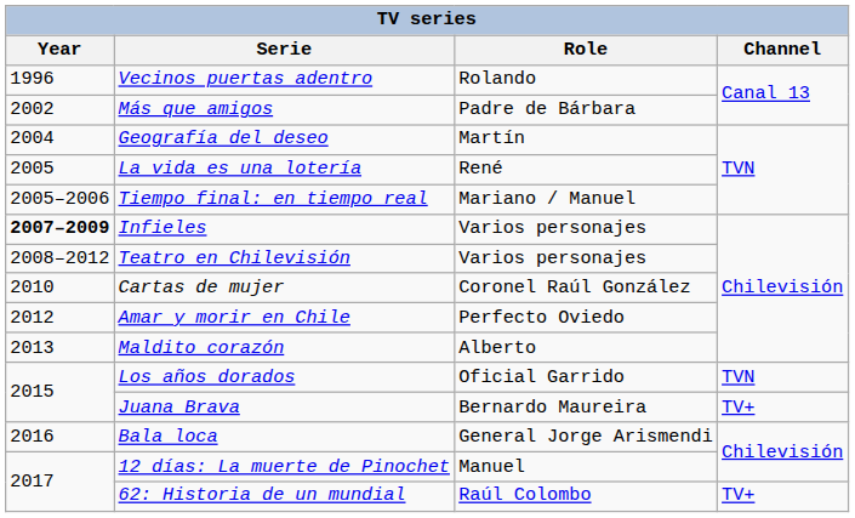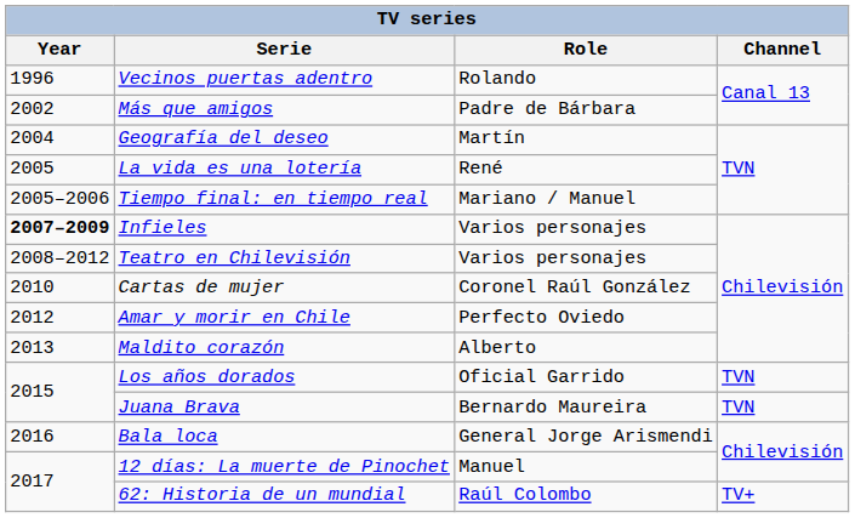 <table class="wikitable" style="font-size: 95%;">
 <tr>
 <th colspan="4" style="background: LightSteelBlue;">TV series</th>
 </tr>
 <tr>
 <th>Year</th>
 <th>Serie</th>
 <th>Role</th>
 <th>Channel</th>
 </tr>
 <tr>
 <td>1996</td>
 <td><em><a href='#'>Vecinos puertas adentro</a></em></td>
 <td>Rolando</td>
 <td rowspan="2"><a href='#'>Canal 13</a></td>
 </tr>
 <tr>
 <td>2002</td>
 <td><em><a href='#'>Más que amigos</a></em></td>
 <td>Padre de Bárbara</td>
 </tr>
 <tr>
 <td>2004</td>
 <td><em><a href='#'>Geografía del deseo</a></em></td>
 <td>Martín</td>
 <td rowspan="3"><a href='#'>TVN</a></td>
 </tr>
 <tr>
 <td>2005</td>
 <td><em><a href='#'>La vida es una lotería</a></em></td>
 <td>René</td>
 </tr>
 <tr>
 <td>2005–2006</td>
 <td><em><a href='#'>Tiempo final: en tiempo real</a></em></td>
 <td>Mariano / Manuel</td>
 </tr>
 <tr>
 <td><strong>2007–2009</strong></td>
 <td><em><a href='#'>Infieles</a></em></td>
 <td>Varios personajes</td>
 <td rowspan="5"><a href='#'>Chilevisión</a></td>
 </tr>
 <tr>
 <td>2008–2012</td>
 <td><em><a href='#'>Teatro en Chilevisión</a></em></td>
 <td>Varios personajes</td>
 </tr>
 <tr>
 <td>2010</td>
 <td><em>Cartas de mujer</em></td>
 <td>Coronel Raúl González</td>
 </tr>
 <tr>
 <td>2012</td>
 <td><em><a href='#'>Amar y morir en Chile</a></em></td>
 <td>Perfecto Oviedo</td>
 </tr>
 <tr>
 <td>2013</td>
 <td><em><a href='#'>Maldito corazón</a></em></td>
 <td>Alberto</td>
 </tr>
 <tr>
 <td rowspan="2">2015</td>
 <td><em><a href='#'>Los años dorados</a></em></td>
 <td>Oficial Garrido</td>
 <td><a href='#'>TVN</a></td>
 </tr>
 <tr>
 <td><em><a href='#'>Juana Brava</a></em></td>
 <td>Bernardo Maureira</td>
-<td><a href='#'>TV+</a></td>
+<td><a href='#'>TVN</a></td>
 </tr>
 <tr>
 <td>2016</td>
 <td><em><a href='#'>Bala loca</a></em></td>
 <td>General Jorge Arismendi</td>
 <td rowspan="2"><a href='#'>Chilevisión</a></td>
 </tr>
 <tr>
 <td rowspan="2">2017</td>
 <td><em><a href='#'>12 días: La muerte de Pinochet</a></em></td>
 <td>Manuel</td>
 </tr>
 <tr>
 <td><em><a href='#'>62: Historia de un mundial</a></em></td>
 <td><a href='#'>Raúl Colombo</a></td>
 <td><a href='#'>TV+</a></td>
 </tr>
 </table>
